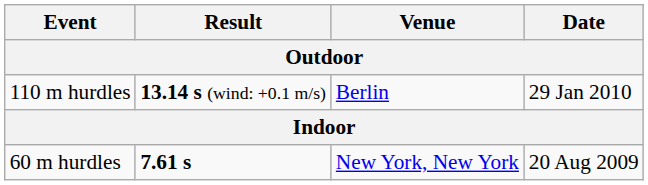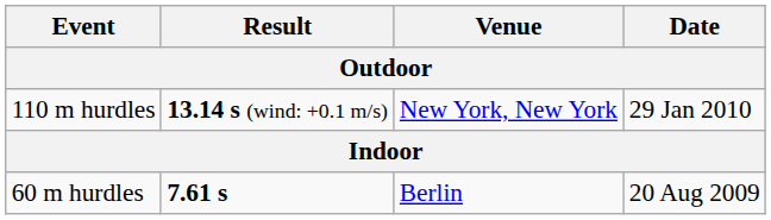 <table class="wikitable" style="border-collapse: collapse; font-size: 95%;">
 <tr>
 <th>Event</th>
 <th>Result</th>
 <th>Venue</th>
 <th>Date</th>
 </tr>
 <tr>
 <th colspan="4">Outdoor</th>
 </tr>
 <tr>
 <td>110 m hurdles</td>
 <td><strong>13.14 s</strong> <small>(wind: +0.1 m/s)</small></td>
-<td> <a href='#'>Berlin</a></td>
+<td> <a href='#'>New York, New York</a></td>
 <td>29 Jan 2010</td>
 </tr>
 <tr>
 <th colspan="4">Indoor</th>
 </tr>
 <tr>
 <td>60 m hurdles</td>
 <td><strong>7.61 s</strong></td>
-<td> <a href='#'>New York, New York</a></td>
+<td> <a href='#'>Berlin</a></td>
 <td>20 Aug 2009</td>
 </tr>
 </table>
